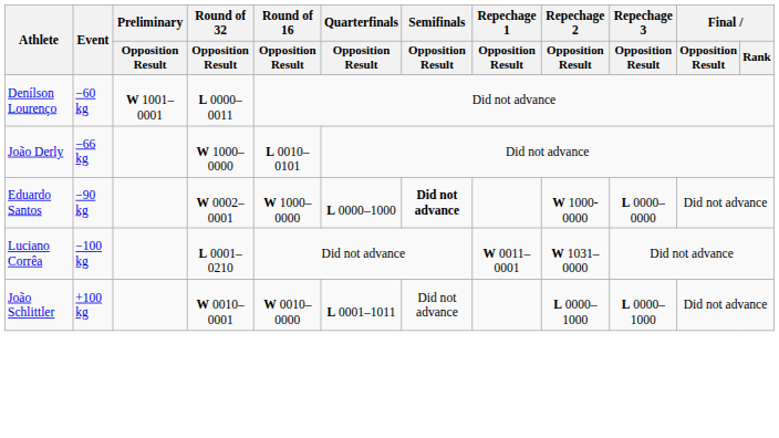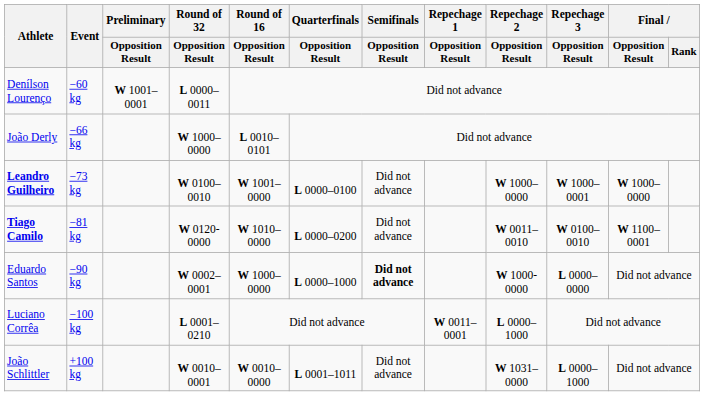 <table class="wikitable" style="font-size:90%">
 <tr>
 <th rowspan="2">Athlete</th>
 <th rowspan="2">Event</th>
 <th>Preliminary</th>
 <th>Round of 32</th>
 <th>Round of 16</th>
 <th>Quarterfinals</th>
 <th>Semifinals</th>
 <th>Repechage 1</th>
 <th>Repechage 2</th>
 <th>Repechage 3</th>
 <th colspan=2>Final / </th>
 </tr>
 <tr style="font-size:95%">
 <th>Opposition<br>Result</th>
 <th>Opposition<br>Result</th>
 <th>Opposition<br>Result</th>
 <th>Opposition<br>Result</th>
 <th>Opposition<br>Result</th>
 <th>Opposition<br>Result</th>
 <th>Opposition<br>Result</th>
 <th>Opposition<br>Result</th>
 <th>Opposition<br>Result</th>
 <th>Rank</th>
 </tr>
 <tr align=center>
 <td align=left><a href='#'>Denílson Lourenço</a></td>
 <td align=left><a href='#'>−60 kg</a></td>
 <td><br><strong>W</strong> 1001–0001</td>
 <td><br><strong>L</strong> 0000–0011</td>
 <td colspan=8>Did not advance</td>
 </tr>
 <tr align=center>
 <td align=left><a href='#'>João Derly</a></td>
 <td align=left><a href='#'>−66 kg</a></td>
 <td></td>
 <td><br><strong>W</strong> 1000–0000</td>
 <td><br><strong>L</strong> 0010–0101</td>
 <td colspan=7>Did not advance</td>
 </tr>
 <tr align=center>
+<td align=left><strong><a href='#'>Leandro Guilheiro</a></strong></td>
+<td align=left><a href='#'>−73 kg</a></td>
+<td></td>
+<td><br><strong>W</strong> 0100–0010</td>
+<td><br><strong>W</strong> 1001–0000</td>
+<td><br><strong>L</strong> 0000–0100</td>
+<td>Did not advance</td>
+<td></td>
+<td><br><strong>W</strong> 1000–0000</td>
+<td><br><strong>W</strong> 1000–0001</td>
+<td><br><strong>W</strong> 1000–0000</td>
+<td></td>
+</tr>
+<tr align=center>
+<td align=left><strong><a href='#'>Tiago Camilo</a></strong></td>
+<td align=left><a href='#'>−81 kg</a></td>
+<td></td>
+<td><br><strong>W</strong> 0120-0000</td>
+<td><br><strong>W</strong> 1010–0000</td>
+<td><br><strong>L</strong> 0000–0200</td>
+<td>Did not advance</td>
+<td></td>
+<td><br><strong>W</strong> 0011–0010</td>
+<td><br><strong>W</strong> 0100–0010</td>
+<td><br><strong>W</strong> 1100–0001</td>
+<td></td>
+</tr>
+<tr align=center>
 <td align=left><a href='#'>Eduardo Santos</a></td>
 <td align=left><a href='#'>−90 kg</a></td>
 <td></td>
 <td><br><strong>W</strong> 0002–0001</td>
 <td><br><strong>W</strong> 1000–0000</td>
 <td><br><strong>L</strong> 0000–1000</td>
 <td><strong>Did not advance</strong></td>
 <td></td>
 <td><br><strong>W</strong> 1000-0000</td>
 <td><br><strong>L</strong> 0000–0000 </td>
 <td colspan=2>Did not advance</td>
 </tr>
 <tr align=center>
 <td align=left><a href='#'>Luciano Corrêa</a></td>
 <td align=left><a href='#'>−100 kg</a></td>
 <td></td>
 <td><br><strong>L</strong> 0001–0210</td>
 <td colspan=3>Did not advance</td>
 <td><br><strong>W</strong> 0011–0001</td>
-<td><br><strong>W</strong> 1031–0000</td>
+<td><br><strong>L</strong> 0000–1000</td>
 <td colspan=3>Did not advance</td>
 </tr>
 <tr align=center>
 <td align=left><a href='#'>João Schlittler</a></td>
 <td align=left><a href='#'>+100 kg</a></td>
 <td></td>
 <td><br><strong>W</strong> 0010–0001</td>
 <td><br><strong>W</strong> 0010–0000</td>
 <td><br><strong>L</strong> 0001–1011</td>
 <td>Did not advance</td>
 <td></td>
-<td><br><strong>L</strong> 0000–1000</td>
+<td><br><strong>W</strong> 1031–0000</td>
 <td><br><strong>L</strong> 0000–1000</td>
 <td colspan=2>Did not advance</td>
 </tr>
 </table>
